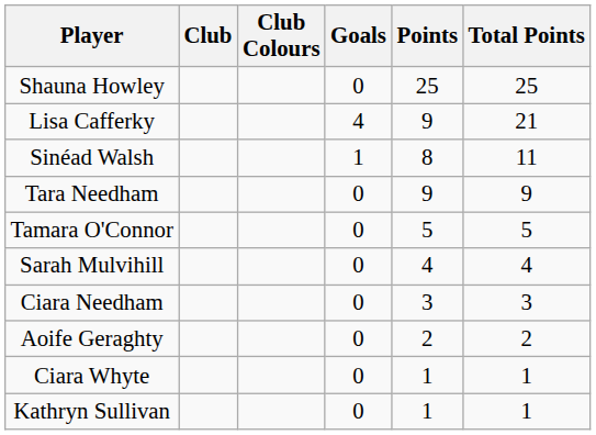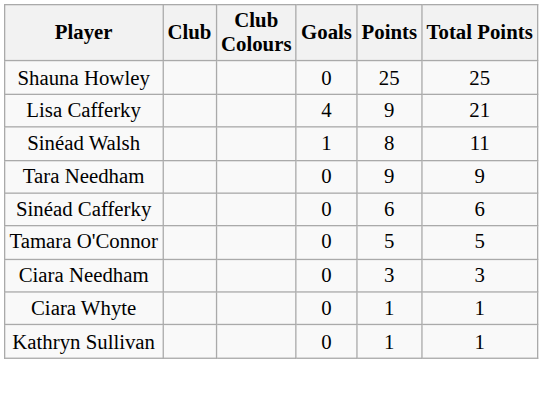 <table class="wikitable mw-collapsible autocollapse sortable" style="font-size:16px; text-align:center">
 <tr>
 <th>Player</th>
 <th>Club</th>
 <th>Club<br>Colours</th>
 <th>Goals</th>
 <th>Points</th>
 <th>Total Points</th>
 </tr>
 <tr>
 <td>Shauna Howley</td>
 <td></td>
 <td></td>
 <td>0</td>
 <td>25</td>
 <td>25</td>
 </tr>
 <tr>
 <td>Lisa Cafferky</td>
 <td></td>
 <td></td>
 <td>4</td>
 <td>9</td>
 <td>21</td>
 </tr>
 <tr>
 <td>Sinéad Walsh</td>
 <td></td>
 <td></td>
 <td>1</td>
 <td>8</td>
 <td>11</td>
 </tr>
 <tr>
 <td>Tara Needham</td>
 <td></td>
 <td></td>
 <td>0</td>
 <td>9</td>
 <td>9</td>
 </tr>
 <tr>
+<td>Sinéad Cafferky</td>
+<td></td>
+<td></td>
+<td>0</td>
+<td>6</td>
+<td>6</td>
+</tr>
+<tr>
 <td>Tamara O'Connor</td>
 <td></td>
 <td></td>
 <td>0</td>
 <td>5</td>
 <td>5</td>
 </tr>
 <tr>
-<td>Sarah Mulvihill</td>
-<td></td>
-<td></td>
-<td>0</td>
-<td>4</td>
-<td>4</td>
-</tr>
-<tr>
 <td>Ciara Needham</td>
 <td></td>
 <td></td>
 <td>0</td>
 <td>3</td>
 <td>3</td>
-</tr>
-<tr>
-<td>Aoife Geraghty</td>
-<td></td>
-<td></td>
-<td>0</td>
-<td>2</td>
-<td>2</td>
 </tr>
 <tr>
 <td>Ciara Whyte</td>
 <td></td>
 <td></td>
 <td>0</td>
 <td>1</td>
 <td>1</td>
 </tr>
 <tr>
 <td>Kathryn Sullivan</td>
 <td></td>
 <td></td>
 <td>0</td>
 <td>1</td>
 <td>1</td>
 </tr>
 </table>
